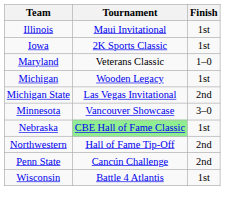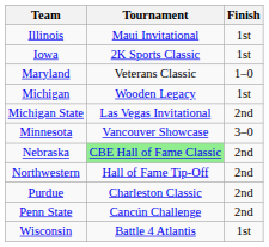 <table class="wikitable">
 <tr>
 <th>Team</th>
 <th>Tournament</th>
 <th>Finish</th>
 </tr>
 <tr style="text-align:center;">
 <td><a href='#'>Illinois</a></td>
 <td><a href='#'>Maui Invitational</a></td>
 <td>1st</td>
 </tr>
 <tr style="text-align:center;">
 <td><a href='#'>Iowa</a></td>
 <td><a href='#'>2K Sports Classic</a></td>
 <td>1st</td>
 </tr>
 <tr style="text-align:center;">
 <td><a href='#'>Maryland</a></td>
 <td>Veterans Classic</td>
 <td>1–0</td>
 </tr>
 <tr style="text-align:center;">
 <td><a href='#'>Michigan</a></td>
 <td><a href='#'>Wooden Legacy</a></td>
 <td>1st</td>
 </tr>
 <tr style="text-align:center;">
 <td><a href='#'>Michigan State</a></td>
 <td><a href='#'>Las Vegas Invitational</a></td>
 <td>2nd</td>
 </tr>
 <tr style="text-align:center;">
 <td><a href='#'>Minnesota</a></td>
 <td><a href='#'>Vancouver Showcase</a></td>
 <td>3–0</td>
 </tr>
 <tr style="text-align:center;">
 <td><a href='#'>Nebraska</a></td>
 <td style="background: lightgreen;"><a href='#'>CBE Hall of Fame Classic</a></td>
-<td>1st</td>
+<td>2nd</td>
 </tr>
 <tr style="text-align:center;">
 <td><a href='#'>Northwestern</a></td>
 <td><a href='#'>Hall of Fame Tip-Off</a></td>
+<td>2nd</td>
+</tr>
+<tr style="text-align:center;">
+<td><a href='#'>Purdue</a></td>
+<td><a href='#'>Charleston Classic</a></td>
 <td>2nd</td>
 </tr>
 <tr style="text-align:center;">
 <td><a href='#'>Penn State</a></td>
 <td><a href='#'>Cancún Challenge</a></td>
 <td>2nd</td>
 </tr>
 <tr style="text-align:center;">
 <td><a href='#'>Wisconsin</a></td>
 <td><a href='#'>Battle 4 Atlantis</a></td>
 <td>1st</td>
 </tr>
 </table>
